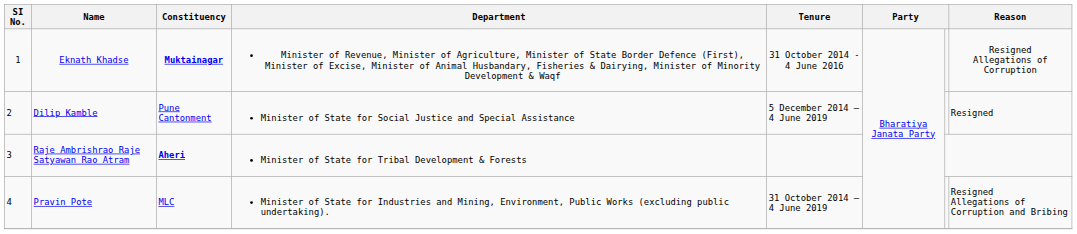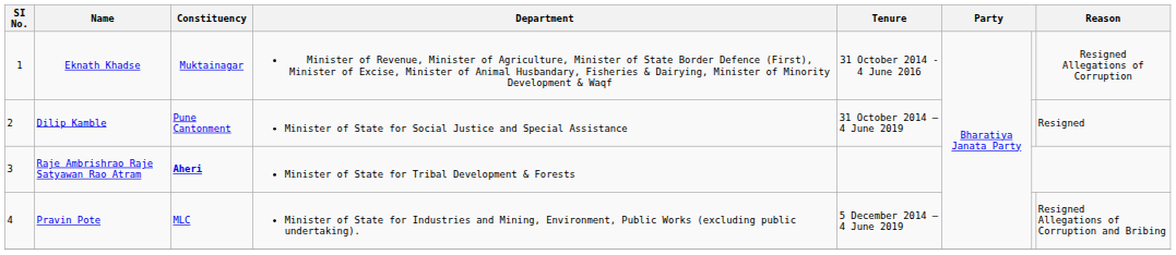 <table class = "wikitable">
 <tr>
 <th>SI No.</th>
 <th>Name</th>
 <th>Constituency</th>
 <th>Department</th>
 <th>Tenure</th>
 <th colspan="2" scope="col">Party</th>
 <th>Reason</th>
 </tr>
 <tr style="text-align:center; height:60px;">
 <td>1</td>
 <td><a href='#'>Eknath Khadse</a></td>
-<td><strong><a href='#'>Muktainagar</a></strong></td>
+<td><a href='#'>Muktainagar</a></td>
 <td><br><ul><li>Minister of Revenue, Minister of Agriculture, Minister of State Border Defence (First), Minister of Excise, Minister of Animal Husbandary, Fisheries & Dairying, Minister of Minority Development & Waqf</li></ul></td>
 <td>31 October 2014 - 4 June 2016</td>
 <td rowspan="4"><a href='#'>Bharatiya Janata Party</a></td>
 <td></td>
 <td>Resigned<br>Allegations of Corruption</td>
 </tr>
 <tr style="text-align:center: height:60px:">
 <td>2</td>
 <td><a href='#'>Dilip Kamble</a></td>
 <td><a href='#'>Pune Cantonment</a></td>
 <td><br><ul><li>Minister of State for Social Justice and Special Assistance</li></ul></td>
-<td>5 December 2014 – 4 June 2019</td>
+<td>31 October 2014 – 4 June 2019</td>
 <td></td>
 <td>Resigned</td>
 </tr>
 <tr style="text-align:center: height:60px:">
 <td>3</td>
 <td><a href='#'>Raje Ambrishrao Raje Satyawan Rao Atram</a></td>
 <td><strong><a href='#'>Aheri</a></strong></td>
 <td><br><ul><li>Minister of State for Tribal Development & Forests</li></ul></td>
 <td></td>
 </tr>
 <tr style="text-align:center: height:60px:">
 <td>4</td>
 <td><a href='#'>Pravin Pote</a></td>
 <td><a href='#'>MLC</a></td>
 <td><br><ul><li>Minister of State for Industries and Mining, Environment, Public Works (excluding public undertaking).</li></ul></td>
-<td>31 October 2014 – 4 June 2019</td>
+<td>5 December 2014 – 4 June 2019</td>
 <td></td>
 <td>Resigned<br>Allegations of Corruption and Bribing</td>
 </tr>
 <tr style="text-align:center: height:60px:">
 </tr>
 </table>
